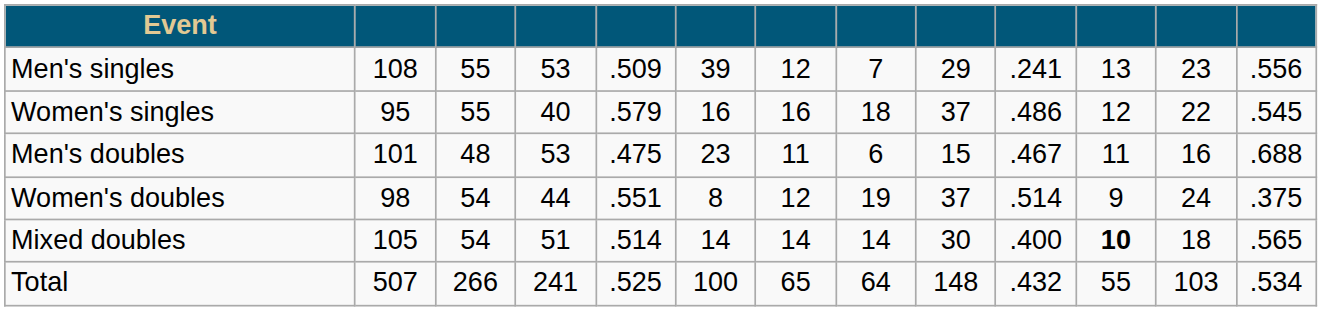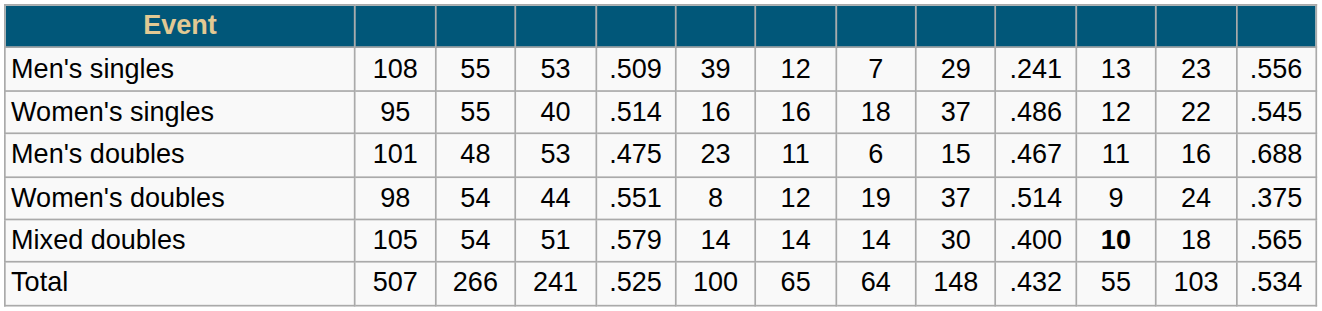 <table class="wikitable" style="text-align:center">
 <tr>
 <th style="background:#015779; color:#E2C993" width="200px">Event</th>
 <th style="background:#015779; color:#E2C993" width="40px"></th>
 <th style="background:#015779; color:#E2C993" width="40px"></th>
 <th style="background:#015779; color:#E2C993" width="40px"></th>
 <th style="background:#015779; color:#E2C993" width="40px"></th>
 <th style="background:#015779; color:#E2C993" width="40px"></th>
 <th style="background:#015779; color:#E2C993" width="40px"></th>
 <th style="background:#015779; color:#E2C993" width="40px"></th>
 <th style="background:#015779; color:#E2C993" width="40px"></th>
 <th style="background:#015779; color:#E2C993" width="40px"></th>
 <th style="background:#015779; color:#E2C993" width="40px"></th>
 <th style="background:#015779; color:#E2C993" width="40px"></th>
 <th style="background:#015779; color:#E2C993" width="40px"></th>
 </tr>
 <tr>
 <td style="text-align:left">Men's singles</td>
 <td>108</td>
 <td>55</td>
 <td>53</td>
 <td>.509</td>
 <td>39</td>
 <td>12</td>
 <td>7</td>
 <td>29</td>
 <td>.241</td>
 <td>13</td>
 <td>23</td>
 <td>.556</td>
 </tr>
 <tr>
 <td style="text-align:left">Women's singles</td>
 <td>95</td>
 <td>55</td>
 <td>40</td>
-<td>.579</td>
+<td>.514</td>
 <td>16</td>
 <td>16</td>
 <td>18</td>
 <td>37</td>
 <td>.486</td>
 <td>12</td>
 <td>22</td>
 <td>.545</td>
 </tr>
 <tr>
 <td style="text-align:left">Men's doubles</td>
 <td>101</td>
 <td>48</td>
 <td>53</td>
 <td>.475</td>
 <td>23</td>
 <td>11</td>
 <td>6</td>
 <td>15</td>
 <td>.467</td>
 <td>11</td>
 <td>16</td>
 <td>.688</td>
 </tr>
 <tr>
 <td style="text-align:left">Women's doubles</td>
 <td>98</td>
 <td>54</td>
 <td>44</td>
 <td>.551</td>
 <td>8</td>
 <td>12</td>
 <td>19</td>
 <td>37</td>
 <td>.514</td>
 <td>9</td>
 <td>24</td>
 <td>.375</td>
 </tr>
 <tr>
 <td style="text-align:left">Mixed doubles</td>
 <td>105</td>
 <td>54</td>
 <td>51</td>
-<td>.514</td>
+<td>.579</td>
 <td>14</td>
 <td>14</td>
 <td>14</td>
 <td>30</td>
 <td>.400</td>
 <td><strong>10</strong></td>
 <td>18</td>
 <td>.565</td>
 </tr>
 <tr>
 <td style="text-align:left">Total</td>
 <td>507</td>
 <td>266</td>
 <td>241</td>
 <td>.525</td>
 <td>100</td>
 <td>65</td>
 <td>64</td>
 <td>148</td>
 <td>.432</td>
 <td>55</td>
 <td>103</td>
 <td>.534</td>
 </tr>
 </table>
